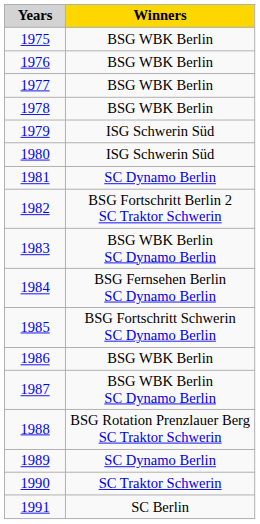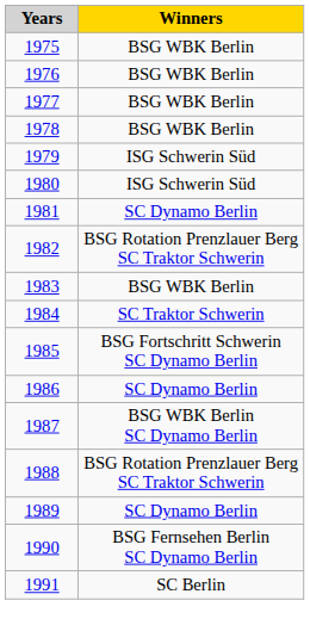 <table class="wikitable">
 <tr>
 <th width=60; style="background:#d3d3d3">Years</th>
 <th width=200; style="background:gold">Winners</th>
 </tr>
 <tr align=center>
 <td><a href='#'>1975</a></td>
 <td>BSG WBK Berlin</td>
 </tr>
 <tr align=center>
 <td><a href='#'>1976</a></td>
 <td>BSG WBK Berlin</td>
 </tr>
 <tr align=center>
 <td><a href='#'>1977</a></td>
 <td>BSG WBK Berlin</td>
 </tr>
 <tr align=center>
 <td><a href='#'>1978</a></td>
 <td>BSG WBK Berlin</td>
 </tr>
 <tr align=center>
 <td><a href='#'>1979</a></td>
 <td>ISG Schwerin Süd</td>
 </tr>
 <tr align=center>
 <td><a href='#'>1980</a></td>
 <td>ISG Schwerin Süd</td>
 </tr>
 <tr align=center>
 <td><a href='#'>1981</a></td>
 <td><a href='#'>SC Dynamo Berlin</a></td>
 </tr>
 <tr align=center>
 <td><a href='#'>1982</a></td>
-<td>BSG Fortschritt Berlin 2 <br> <a href='#'>SC Traktor Schwerin</a></td>
+<td>BSG Rotation Prenzlauer Berg <br> <a href='#'>SC Traktor Schwerin</a></td>
 </tr>
 <tr align=center>
 <td><a href='#'>1983</a></td>
-<td>BSG WBK Berlin <br> <a href='#'>SC Dynamo Berlin</a></td>
+<td>BSG WBK Berlin</td>
 </tr>
 <tr align=center>
 <td><a href='#'>1984</a></td>
-<td>BSG Fernsehen Berlin <br> <a href='#'>SC Dynamo Berlin</a></td>
+<td><a href='#'>SC Traktor Schwerin</a></td>
 </tr>
 <tr align=center>
 <td><a href='#'>1985</a></td>
 <td>BSG Fortschritt Schwerin <br> <a href='#'>SC Dynamo Berlin</a></td>
 </tr>
 <tr align=center>
 <td><a href='#'>1986</a></td>
-<td>BSG WBK Berlin</td>
+<td><a href='#'>SC Dynamo Berlin</a></td>
 </tr>
 <tr align=center>
 <td><a href='#'>1987</a></td>
 <td>BSG WBK Berlin <br> <a href='#'>SC Dynamo Berlin</a></td>
 </tr>
 <tr align=center>
 <td><a href='#'>1988</a></td>
 <td>BSG Rotation Prenzlauer Berg <br> <a href='#'>SC Traktor Schwerin</a></td>
 </tr>
 <tr align=center>
 <td><a href='#'>1989</a></td>
 <td><a href='#'>SC Dynamo Berlin</a></td>
 </tr>
 <tr align=center>
 <td><a href='#'>1990</a></td>
-<td><a href='#'>SC Traktor Schwerin</a></td>
+<td>BSG Fernsehen Berlin <br> <a href='#'>SC Dynamo Berlin</a></td>
 </tr>
 <tr align=center>
 <td><a href='#'>1991</a></td>
 <td>SC Berlin</td>
 </tr>
 </table>
